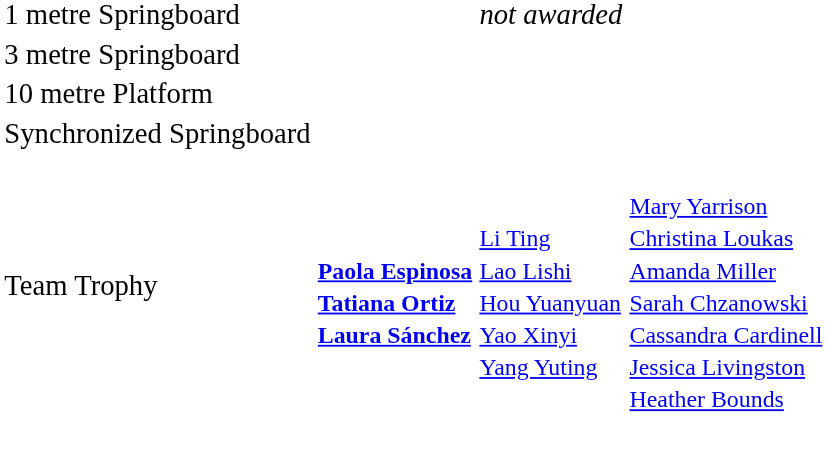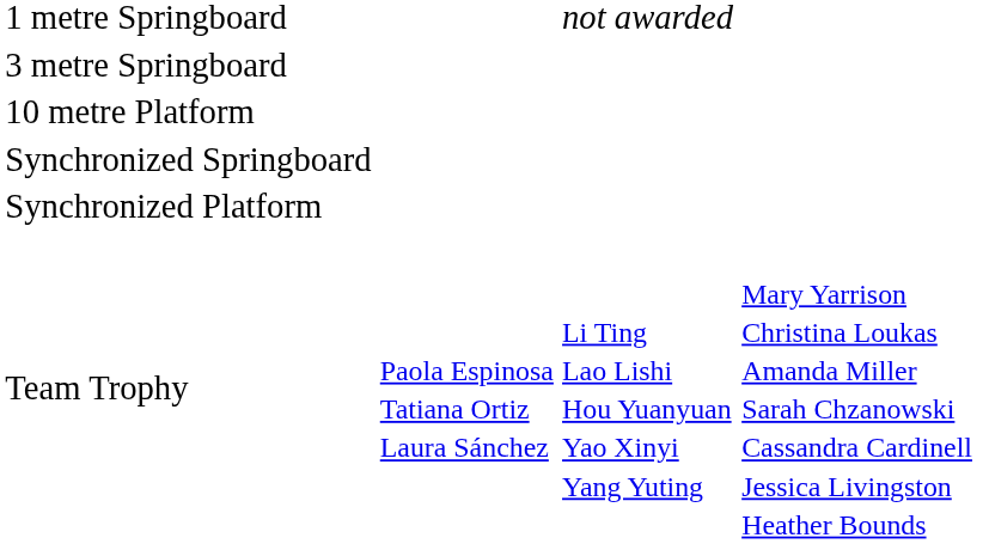 <table>
 <tr>
 <td>1 metre Springboard</td>
 <td><br></td>
 <td><em>not awarded</em></td>
 <td></td>
 </tr>
 <tr>
 <td>3 metre Springboard</td>
 <td></td>
 <td></td>
 <td></td>
 </tr>
 <tr>
 <td>10 metre Platform</td>
 <td></td>
 <td></td>
 <td></td>
 </tr>
 <tr>
 <td>Synchronized Springboard</td>
 <td></td>
 <td></td>
 <td></td>
 </tr>
 <tr>
+<td>Synchronized Platform</td>
+<td></td>
+<td></td>
+<td></td>
+</tr>
+<tr>
 <td>Team Trophy</td>
-<td><strong><br><small><a href='#'>Paola Espinosa</a><br><a href='#'>Tatiana Ortiz</a><br><a href='#'>Laura Sánchez</a></small></strong></td>
+<td><br><small><a href='#'>Paola Espinosa</a><br><a href='#'>Tatiana Ortiz</a><br><a href='#'>Laura Sánchez</a></small></td>
 <td><br><small><a href='#'>Li Ting</a><br><a href='#'>Lao Lishi</a><br><a href='#'>Hou Yuanyuan</a><br><a href='#'>Yao Xinyi</a><br><a href='#'>Yang Yuting</a></small></td>
 <td><br><small><a href='#'>Mary Yarrison</a><br><a href='#'>Christina Loukas</a><br><a href='#'>Amanda Miller</a><br><a href='#'>Sarah Chzanowski</a><br><a href='#'>Cassandra Cardinell</a><br><a href='#'>Jessica Livingston</a><br><a href='#'>Heather Bounds</a></small></td>
 </tr>
 </table>
